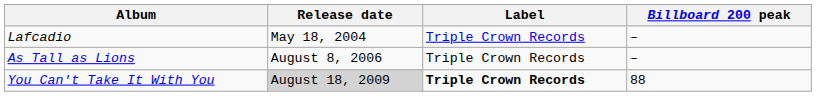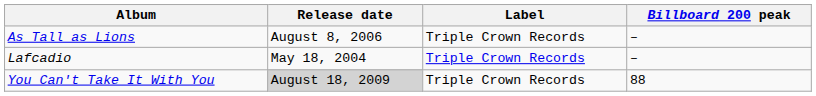 <table class="wikitable" style="width:50%;">
 <tr>
 <th>Album</th>
 <th>Release date</th>
 <th>Label</th>
 <th><a href='#'><em>Billboard</em> 200</a> peak</th>
 </tr>
 <tr>
+<td><em><a href='#'>As Tall as Lions</a></em></td>
+<td>August 8, 2006</td>
+<td>Triple Crown Records</td>
+<td>–</td>
+</tr>
+<tr>
 <td><em>Lafcadio</em></td>
 <td>May 18, 2004</td>
 <td><a href='#'>Triple Crown Records</a></td>
 <td>–</td>
 </tr>
 <tr>
-<td><em><a href='#'>As Tall as Lions</a></em></td>
-<td>August 8, 2006</td>
-<td>Triple Crown Records</td>
-<td>–</td>
-</tr>
-<tr>
 <td><em><a href='#'>You Can't Take It With You</a></em></td>
 <td style="background: lightgrey;">August 18, 2009</td>
-<td><strong>Triple Crown Records</strong></td>
+<td>Triple Crown Records</td>
 <td>88</td>
 </tr>
 </table>
